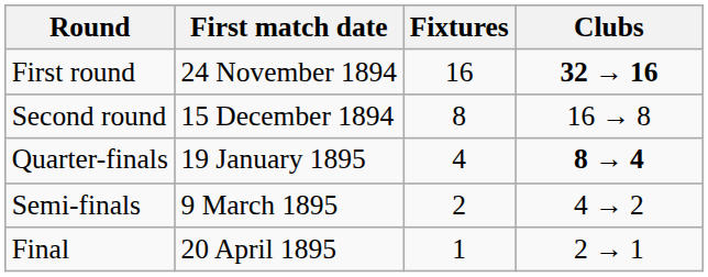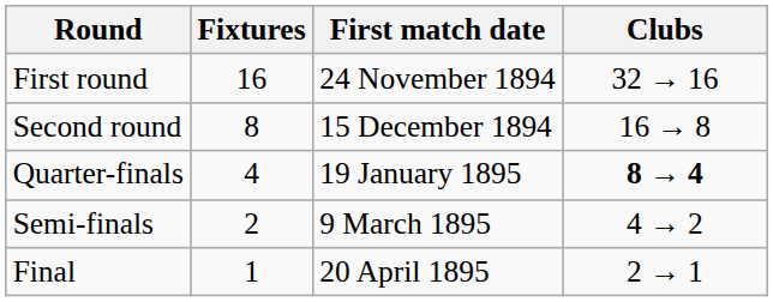 <table class="wikitable">
 <tr>
 <th>Round</th>
+<th>Fixtures</th>
 <th>First match date</th>
-<th>Fixtures</th>
 <th width=100>Clubs</th>
 </tr>
 <tr align=center>
 <td align=left>First round</td>
+<td>16</td>
 <td align=left>24 November 1894</td>
-<td>16</td>
-<td><strong>32 → 16</strong></td>
+<td>32 → 16</td>
 </tr>
 <tr align=center>
 <td align=left>Second round</td>
+<td>8</td>
 <td align=left>15 December 1894</td>
-<td>8</td>
 <td>16 → 8</td>
 </tr>
 <tr align=center>
 <td align=left>Quarter-finals</td>
+<td>4</td>
 <td align=left>19 January 1895</td>
-<td>4</td>
 <td><strong>8 → 4</strong></td>
 </tr>
 <tr align=center>
 <td align=left>Semi-finals</td>
+<td>2</td>
 <td align=left>9 March 1895</td>
-<td>2</td>
 <td>4 → 2</td>
 </tr>
 <tr align=center>
 <td align=left>Final</td>
+<td>1</td>
 <td align=left>20 April 1895</td>
-<td>1</td>
 <td>2 → 1</td>
 </tr>
 </table>
